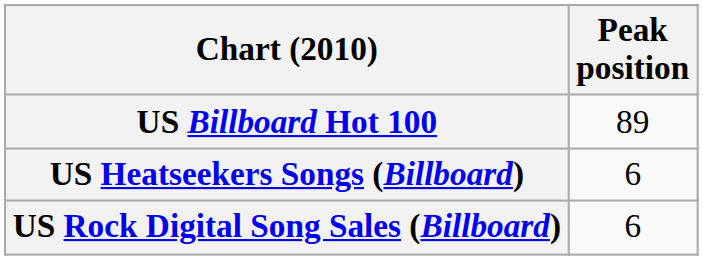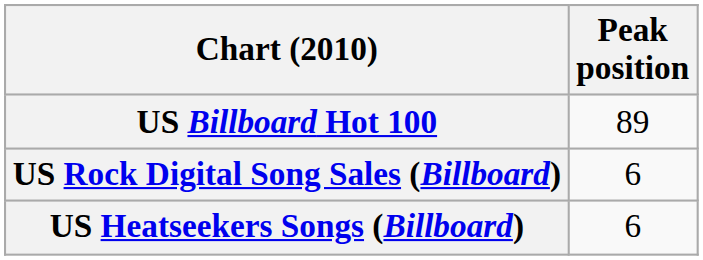 <table class="wikitable sortable plainrowheaders" style="text-align:center">
 <tr>
 <th scope="col">Chart (2010)</th>
 <th scope="col">Peak<br> position</th>
 </tr>
 <tr>
 <th scope="row">US <a href='#'><em>Billboard</em> Hot 100</a></th>
 <td>89</td>
 </tr>
 <tr>
+<th scope="row">US <a href='#'>Rock Digital Song Sales</a> (<a href='#'><em>Billboard</em></a>)</th>
+<td>6</td>
+</tr>
+<tr>
 <th scope="row">US <a href='#'>Heatseekers Songs</a> (<a href='#'><em>Billboard</em></a>)</th>
 <td>6</td>
 </tr>
-<tr>
-<th scope="row">US <a href='#'>Rock Digital Song Sales</a> (<a href='#'><em>Billboard</em></a>)</th>
-<td>6</td>
-</tr>
 </table>
